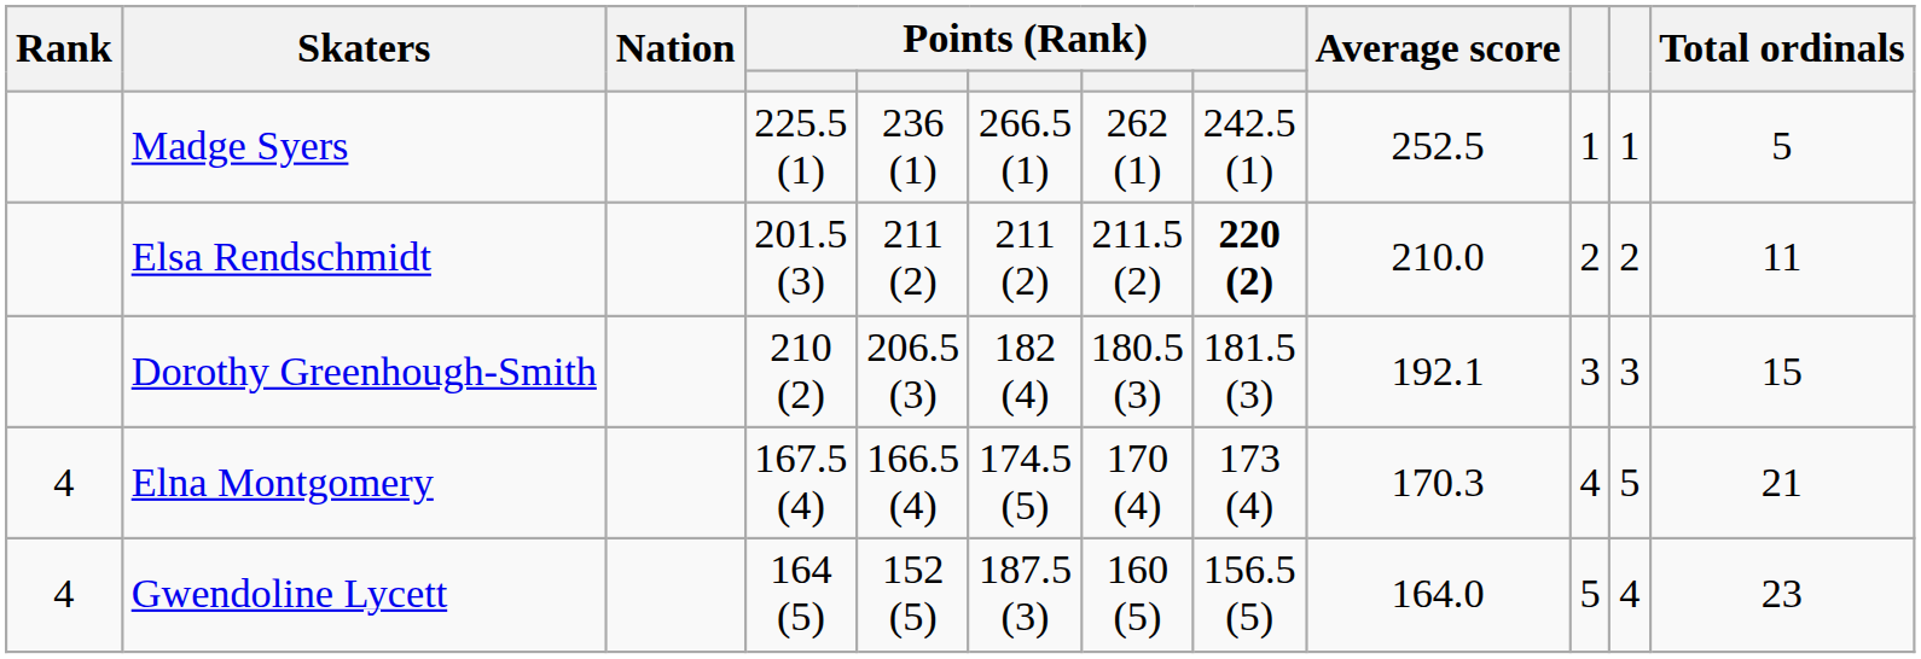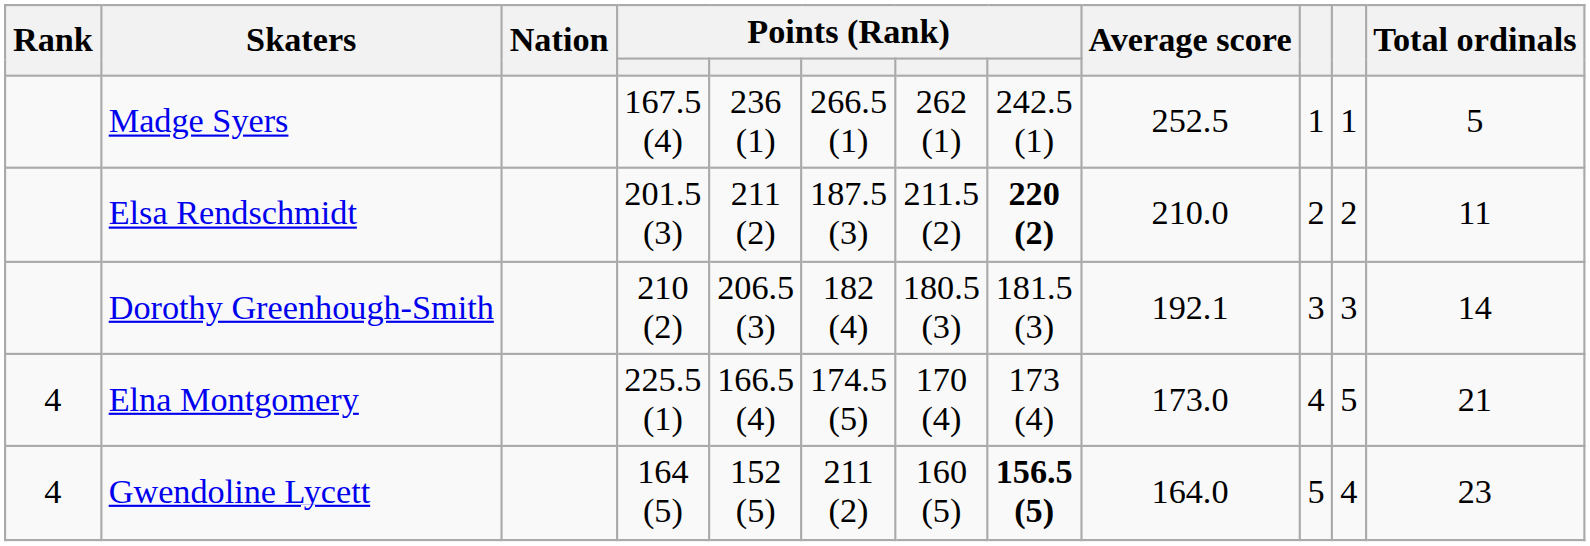 <table class="wikitable sortable" style="text-align:center">
 <tr>
 <th rowspan=2>Rank</th>
 <th rowspan=2>Skaters</th>
 <th rowspan=2>Nation</th>
 <th colspan=5>Points (Rank)</th>
 <th rowspan=2>Average score</th>
 <th rowspan=2></th>
 <th rowspan=2></th>
 <th rowspan=2>Total ordinals</th>
 </tr>
 <tr>
 <th> </th>
 <th> </th>
 <th> </th>
 <th> </th>
 <th> </th>
 </tr>
 <tr>
 <td></td>
 <td align=left data-sort-value="Syers, Madge"><a href='#'>Madge Syers</a></td>
 <td align="left"></td>
-<td>225.5<br>(1)</td>
+<td>167.5<br>(4)</td>
 <td>236<br>(1)</td>
 <td>266.5<br>(1)</td>
 <td>262<br>(1)</td>
 <td>242.5<br>(1)</td>
 <td>252.5</td>
 <td>1</td>
 <td>1</td>
 <td>5</td>
 </tr>
 <tr>
 <td></td>
 <td align=left data-sort-value="Rendschmidt, Elsa"><a href='#'>Elsa Rendschmidt</a></td>
 <td align=left></td>
 <td>201.5<br>(3)</td>
 <td>211<br>(2)</td>
-<td>211<br>(2)</td>
+<td>187.5<br>(3)</td>
 <td>211.5<br>(2)</td>
 <td><strong>220<br>(2)</strong></td>
 <td>210.0</td>
 <td>2</td>
 <td>2</td>
 <td>11</td>
 </tr>
 <tr>
 <td></td>
 <td align=left data-sort-value="Greenhough-Smith, Dorothy"><a href='#'>Dorothy Greenhough-Smith</a></td>
 <td align=left></td>
 <td>210<br>(2)</td>
 <td>206.5<br>(3)</td>
 <td>182<br>(4)</td>
 <td>180.5<br>(3)</td>
 <td>181.5<br>(3)</td>
 <td>192.1</td>
 <td>3</td>
 <td>3</td>
-<td>15</td>
+<td>14</td>
 </tr>
 <tr>
 <td>4</td>
 <td align=left data-sort-value="Montgomery, Elna"><a href='#'>Elna Montgomery</a></td>
 <td align=left></td>
-<td>167.5<br>(4)</td>
+<td>225.5<br>(1)</td>
 <td>166.5<br>(4)</td>
 <td>174.5<br>(5)</td>
 <td>170<br>(4)</td>
 <td>173<br>(4)</td>
-<td>170.3</td>
+<td>173.0</td>
 <td>4</td>
 <td>5</td>
 <td>21</td>
 </tr>
 <tr>
 <td>4</td>
 <td align=left data-sort-value="Lycett, Gwendolyn"><a href='#'>Gwendoline Lycett</a></td>
 <td align=left></td>
 <td>164<br>(5)</td>
 <td>152<br>(5)</td>
-<td>187.5<br>(3)</td>
+<td>211<br>(2)</td>
 <td>160<br>(5)</td>
-<td>156.5<br>(5)</td>
+<td><strong>156.5<br>(5)</strong></td>
 <td>164.0</td>
 <td>5</td>
 <td>4</td>
 <td>23</td>
 </tr>
 </table>
